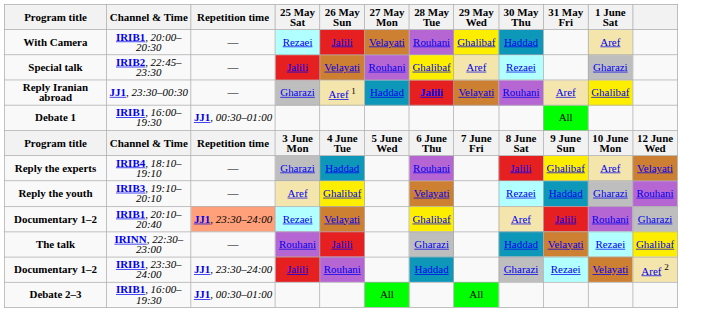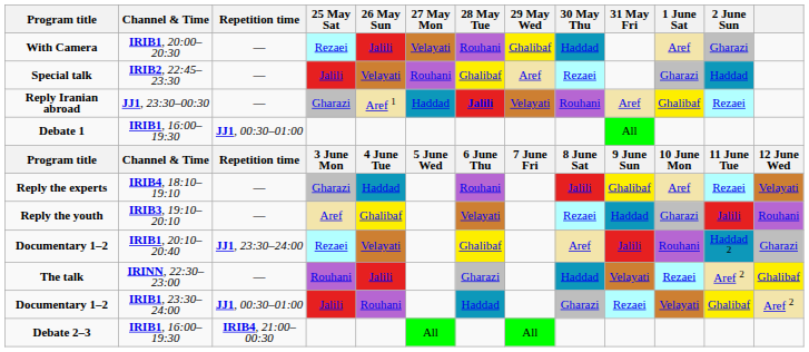 <table class="wikitable" style="text-align:center;font-size:95%;line-height:14px;">
 <tr style="background:lightgrey;">
 <th style="width:135px;">Program title</th>
 <th style="width:110px;">Channel & Time</th>
 <th style="width:110px;">Repetition time</th>
 <th style="width:55px;">25 May<br>Sat</th>
 <th style="width:55px;">26 May<br>Sun</th>
 <th style="width:55px;">27 May<br>Mon</th>
 <th style="width:55px;">28 May<br>Tue</th>
 <th style="width:55px;">29 May<br>Wed</th>
 <th style="width:55px;">30 May<br>Thu</th>
 <th style="width:55px;">31 May<br>Fri</th>
 <th style="width:55px;">1 June<br>Sat</th>
+<th style="width:55px;">2 June<br>Sun</th>
 <th></th>
 </tr>
 <tr>
 <td><strong>With Camera</strong></td>
 <td><strong><a href='#'>IRIB1</a></strong>, <em>20:00–20:30</em></td>
 <td>—</td>
 <td style="background:#B2FFFF"><a href='#'>Rezaei</a></td>
 <td style="background:#E62020"><a href='#'>Jalili</a></td>
 <td style="background:#CD7F32"><a href='#'>Velayati</a></td>
 <td style="background:#B666D2"><a href='#'>Rouhani</a></td>
 <td style="background:#FDEE00"><a href='#'>Ghalibaf</a></td>
 <td style="background:#0D98BA"><a href='#'>Haddad</a></td>
 <td></td>
 <td style="background:#F3E5AB;"><a href='#'>Aref</a></td>
+<td style="background:#BEBEBE"><a href='#'>Gharazi</a></td>
 <td></td>
 </tr>
 <tr>
 <td><strong>Special talk</strong></td>
 <td><strong><a href='#'>IRIB2</a></strong>, <em>22:45–23:30</em></td>
 <td>—</td>
 <td style="background:#E62020"><a href='#'>Jalili</a></td>
 <td style="background:#CD7F32"><a href='#'>Velayati</a></td>
 <td style="background:#B666D2"><a href='#'>Rouhani</a></td>
 <td style="background:#FDEE00"><a href='#'>Ghalibaf</a></td>
 <td style="background:#F3E5AB;"><a href='#'>Aref</a></td>
 <td style="background:#B2FFFF"><a href='#'>Rezaei</a></td>
 <td></td>
 <td style="background:#BEBEBE"><a href='#'>Gharazi</a></td>
+<td style="background:#0D98BA"><a href='#'>Haddad</a></td>
 <td></td>
 </tr>
 <tr>
 <td><strong>Reply Iranian abroad</strong></td>
 <td><strong><a href='#'>JJ1</a></strong>, <em>23:30–00:30</em></td>
 <td>—</td>
 <td style="background:#BEBEBE"><a href='#'>Gharazi</a></td>
 <td style="background:#F3E5AB;"><a href='#'>Aref</a> <sup>1</sup></td>
 <td style="background:#0D98BA"><a href='#'>Haddad</a></td>
 <td style="background:#E62020"><strong><a href='#'>Jalili</a></strong></td>
 <td style="background:#CD7F32"><a href='#'>Velayati</a></td>
 <td style="background:#B666D2"><a href='#'>Rouhani</a></td>
 <td style="background:#F3E5AB;"><a href='#'>Aref</a></td>
 <td style="background:#FDEE00"><a href='#'>Ghalibaf</a></td>
+<td style="background:#B2FFFF"><a href='#'>Rezaei</a></td>
 <td></td>
 </tr>
 <tr>
 <td><strong>Debate 1</strong></td>
 <td><strong><a href='#'>IRIB1</a></strong>, <em>16:00–19:30</em></td>
 <td><strong><a href='#'>JJ1</a></strong>, <em>00:30–01:00</em></td>
 <td></td>
 <td></td>
 <td></td>
 <td></td>
 <td></td>
 <td></td>
 <td style="background:#0f0;">All</td>
 <td></td>
 <td></td>
+<td></td>
 </tr>
 <tr>
 <th style="width:135px;">Program title</th>
 <th style="width:110px;">Channel & Time</th>
 <th style="width:110px;">Repetition time</th>
 <th style="width:55px;">3 June<br>Mon</th>
 <th style="width:55px;">4 June<br>Tue</th>
 <th style="width:55px;">5 June<br>Wed</th>
 <th style="width:55px;">6 June<br>Thu</th>
 <th style="width:55px;">7 June<br>Fri</th>
 <th style="width:55px;">8 June<br>Sat</th>
 <th style="width:55px;">9 June<br>Sun</th>
 <th style="width:55px;">10 June<br>Mon</th>
+<th style="width:55px;">11 June<br>Tue</th>
 <th style="width:55px;">12 June<br>Wed</th>
 </tr>
 <tr>
 <td><strong>Reply the experts</strong></td>
 <td><strong><a href='#'>IRIB4</a></strong>, <em>18:10–19:10</em></td>
 <td>—</td>
 <td style="background:#BEBEBE"><a href='#'>Gharazi</a></td>
 <td style="background:#0D98BA"><a href='#'>Haddad</a></td>
 <td></td>
 <td style="background:#B666D2"><a href='#'>Rouhani</a></td>
 <td></td>
 <td style="background:#E62020"><a href='#'>Jalili</a></td>
 <td style="background:#FDEE00"><a href='#'>Ghalibaf</a></td>
 <td style="background:#F3E5AB;"><a href='#'>Aref</a></td>
+<td style="background:#B2FFFF"><a href='#'>Rezaei</a></td>
 <td style="background:#CD7F32"><a href='#'>Velayati</a></td>
 </tr>
 <tr>
 <td><strong>Reply the youth</strong></td>
 <td><strong><a href='#'>IRIB3</a></strong>, <em>19:10–20:10</em></td>
 <td>—</td>
 <td style="background:#F3E5AB;"><a href='#'>Aref</a></td>
 <td style="background:#FDEE00"><a href='#'>Ghalibaf</a></td>
 <td></td>
 <td style="background:#CD7F32"><a href='#'>Velayati</a></td>
 <td></td>
 <td style="background:#B2FFFF"><a href='#'>Rezaei</a></td>
 <td style="background:#0D98BA"><a href='#'>Haddad</a></td>
 <td style="background:#BEBEBE"><a href='#'>Gharazi</a></td>
+<td style="background:#E62020"><a href='#'>Jalili</a></td>
 <td style="background:#B666D2"><a href='#'>Rouhani</a></td>
 </tr>
 <tr>
 <td><strong>Documentary 1–2</strong></td>
 <td><strong><a href='#'>IRIB1</a></strong>, <em>20:10–20:40</em></td>
-<td style="background: lightsalmon;"><strong><a href='#'>JJ1</a></strong>, <em>23:30–24:00</em></td>
+<td><strong><a href='#'>JJ1</a></strong>, <em>23:30–24:00</em></td>
 <td style="background:#B2FFFF"><a href='#'>Rezaei</a></td>
 <td style="background:#CD7F32"><a href='#'>Velayati</a></td>
 <td></td>
 <td style="background:#FDEE00"><a href='#'>Ghalibaf</a></td>
 <td></td>
 <td style="background:#F3E5AB;"><a href='#'>Aref</a></td>
 <td style="background:#E62020"><a href='#'>Jalili</a></td>
 <td style="background:#B666D2"><a href='#'>Rouhani</a></td>
+<td style="background:#0D98BA"><a href='#'>Haddad</a> <sup>2</sup></td>
 <td style="background:#BEBEBE"><a href='#'>Gharazi</a></td>
 </tr>
 <tr>
 <td><strong>The talk</strong></td>
 <td><strong><a href='#'>IRINN</a></strong>, <em>22:30–23:00</em></td>
 <td>—</td>
 <td style="background:#B666D2"><a href='#'>Rouhani</a></td>
 <td style="background:#E62020"><a href='#'>Jalili</a></td>
 <td></td>
 <td style="background:#BEBEBE"><a href='#'>Gharazi</a></td>
 <td></td>
 <td style="background:#0D98BA"><a href='#'>Haddad</a></td>
 <td style="background:#CD7F32"><a href='#'>Velayati</a></td>
 <td style="background:#B2FFFF"><a href='#'>Rezaei</a></td>
+<td style="background:#F3E5AB;"><a href='#'>Aref</a> <sup>2</sup></td>
 <td style="background:#FDEE00"><a href='#'>Ghalibaf</a></td>
 </tr>
 <tr>
 <td><strong>Documentary 1–2</strong></td>
 <td><strong><a href='#'>IRIB1</a></strong>, <em>23:30–24:00</em></td>
-<td><strong><a href='#'>JJ1</a></strong>, <em>23:30–24:00</em></td>
+<td><strong><a href='#'>JJ1</a></strong>, <em>00:30–01:00</em></td>
 <td style="background:#E62020"><a href='#'>Jalili</a></td>
 <td style="background:#B666D2"><a href='#'>Rouhani</a></td>
 <td></td>
 <td style="background:#0D98BA"><a href='#'>Haddad</a></td>
 <td></td>
 <td style="background:#BEBEBE"><a href='#'>Gharazi</a></td>
 <td style="background:#B2FFFF"><a href='#'>Rezaei</a></td>
 <td style="background:#CD7F32"><a href='#'>Velayati</a></td>
+<td style="background:#FDEE00"><a href='#'>Ghalibaf</a></td>
 <td style="background:#F3E5AB;"><a href='#'>Aref</a> <sup>2</sup></td>
 </tr>
 <tr>
 <td><strong>Debate 2–3</strong></td>
 <td><strong><a href='#'>IRIB1</a></strong>, <em>16:00–19:30</em></td>
-<td><strong><a href='#'>JJ1</a></strong>, <em>00:30–01:00</em></td>
+<td><strong><a href='#'>IRIB4</a></strong>, <em>21:00–00:30</em></td>
 <td></td>
 <td></td>
 <td style="background:#0f0;">All</td>
 <td></td>
 <td style="background:#0f0;">All</td>
 <td></td>
 <td></td>
 <td></td>
 <td></td>
+<td></td>
 </tr>
 </table>
